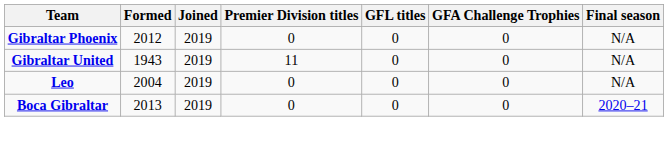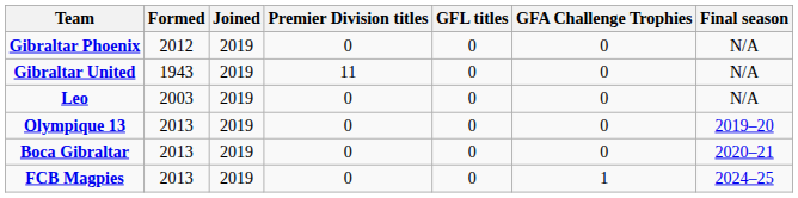 <table class="wikitable sortable" style="text-align:center">
 <tr>
 <th>Team</th>
 <th>Formed</th>
 <th>Joined</th>
 <th>Premier Division titles</th>
 <th>GFL titles</th>
 <th>GFA Challenge Trophies</th>
 <th>Final season</th>
 </tr>
 <tr>
 <td><strong><a href='#'>Gibraltar Phoenix</a></strong></td>
 <td>2012</td>
 <td>2019</td>
 <td>0</td>
 <td>0</td>
 <td>0</td>
 <td>N/A</td>
 </tr>
 <tr>
 <td><strong><a href='#'>Gibraltar United</a></strong></td>
 <td>1943</td>
 <td>2019</td>
 <td>11</td>
 <td>0</td>
 <td>0</td>
 <td>N/A</td>
 </tr>
 <tr>
 <td><strong><a href='#'>Leo</a></strong></td>
-<td>2004</td>
+<td>2003</td>
 <td>2019</td>
 <td>0</td>
 <td>0</td>
 <td>0</td>
 <td>N/A</td>
+</tr>
+<tr>
+<td><strong><a href='#'>Olympique 13</a></strong></td>
+<td>2013</td>
+<td>2019</td>
+<td>0</td>
+<td>0</td>
+<td>0</td>
+<td><a href='#'>2019–20</a></td>
 </tr>
 <tr>
 <td><strong><a href='#'>Boca Gibraltar</a></strong></td>
 <td>2013</td>
 <td>2019</td>
 <td>0</td>
 <td>0</td>
 <td>0</td>
 <td><a href='#'>2020–21</a></td>
 </tr>
+<tr>
+<td><strong><a href='#'>FCB Magpies</a></strong></td>
+<td>2013</td>
+<td>2019</td>
+<td>0</td>
+<td>0</td>
+<td>1</td>
+<td><a href='#'>2024–25</a></td>
+</tr>
 </table>
